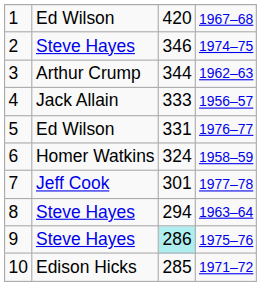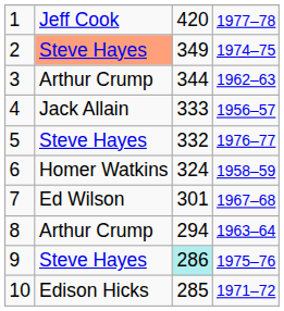 <table class="wikitable">
 <tr>
 </tr>
 <tr>
 <td>1</td>
-<td>Ed Wilson</td>
+<td><a href='#'>Jeff Cook</a></td>
 <td>420</td>
-<td style="font-size:80%;"><a href='#'>1967–68</a></td>
+<td style="font-size:80%;"><a href='#'>1977–78</a></td>
 </tr>
 <tr>
 <td>2</td>
-<td><a href='#'>Steve Hayes</a></td>
-<td>346</td>
+<td style="background: lightsalmon;"><a href='#'>Steve Hayes</a></td>
+<td>349</td>
 <td style="font-size:80%;"><a href='#'>1974–75</a></td>
 </tr>
 <tr>
 <td>3</td>
 <td>Arthur Crump</td>
 <td>344</td>
 <td style="font-size:80%;"><a href='#'>1962–63</a></td>
 </tr>
 <tr>
 <td>4</td>
 <td>Jack Allain</td>
 <td>333</td>
 <td style="font-size:80%;"><a href='#'>1956–57</a></td>
 </tr>
 <tr>
 <td>5</td>
-<td>Ed Wilson</td>
-<td>331</td>
+<td><a href='#'>Steve Hayes</a></td>
+<td>332</td>
 <td style="font-size:80%;"><a href='#'>1976–77</a></td>
 </tr>
 <tr>
 <td>6</td>
 <td>Homer Watkins</td>
 <td>324</td>
 <td style="font-size:80%;"><a href='#'>1958–59</a></td>
 </tr>
 <tr>
 <td>7</td>
-<td><a href='#'>Jeff Cook</a></td>
+<td>Ed Wilson</td>
 <td>301</td>
-<td style="font-size:80%;"><a href='#'>1977–78</a></td>
+<td style="font-size:80%;"><a href='#'>1967–68</a></td>
 </tr>
 <tr>
 <td>8</td>
-<td><a href='#'>Steve Hayes</a></td>
+<td>Arthur Crump</td>
 <td>294</td>
 <td style="font-size:80%;"><a href='#'>1963–64</a></td>
 </tr>
 <tr>
 <td>9</td>
 <td><a href='#'>Steve Hayes</a></td>
 <td style="background: paleturquoise;">286</td>
 <td style="font-size:80%;"><a href='#'>1975–76</a></td>
 </tr>
 <tr>
 <td>10</td>
 <td>Edison Hicks</td>
 <td>285</td>
 <td style="font-size:80%;"><a href='#'>1971–72</a></td>
 </tr>
 </table>
